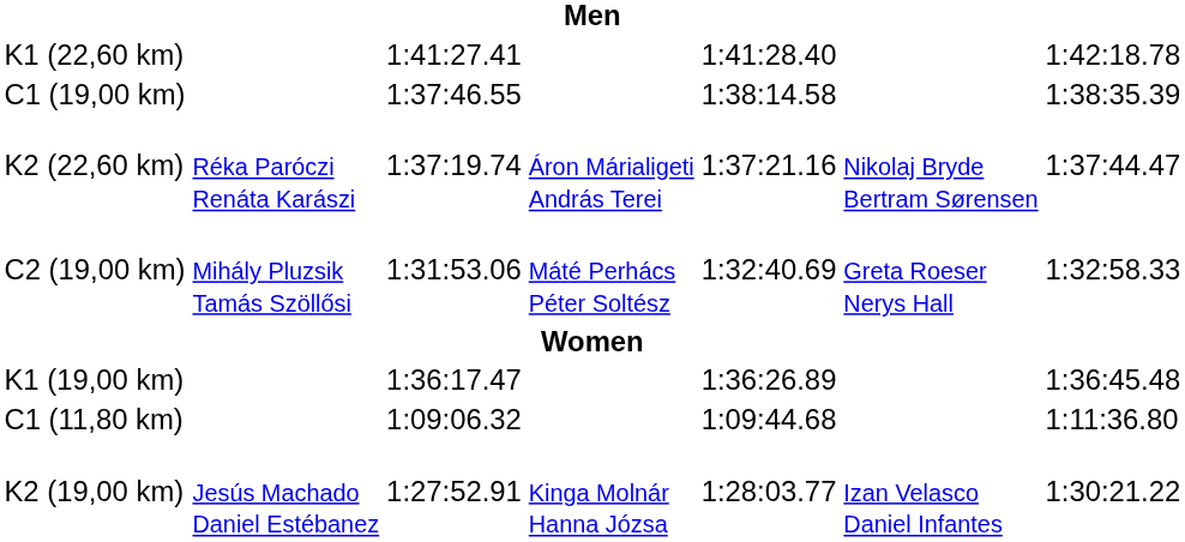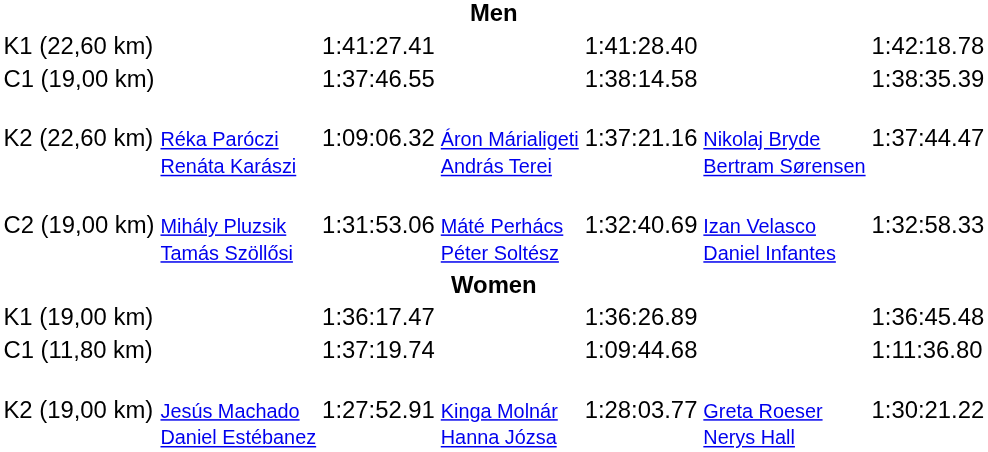 <table>
 <tr>
 <th colspan=7>Men</th>
 </tr>
 <tr>
 <td>K1 (22,60 km)</td>
 <td></td>
 <td>1:41:27.41</td>
 <td></td>
 <td>1:41:28.40</td>
 <td></td>
 <td>1:42:18.78</td>
 </tr>
 <tr>
 <td>C1 (19,00 km)</td>
 <td></td>
 <td>1:37:46.55</td>
 <td></td>
 <td>1:38:14.58</td>
 <td></td>
 <td>1:38:35.39</td>
 </tr>
 <tr>
 <td>K2 (22,60 km)</td>
 <td><br><small><a href='#'>Réka Paróczi</a><br><a href='#'>Renáta Karászi</a></small></td>
-<td>1:37:19.74</td>
+<td>1:09:06.32</td>
 <td><br><small><a href='#'>Áron Márialigeti</a><br><a href='#'>András Terei</a></small></td>
 <td>1:37:21.16</td>
 <td><br><small><a href='#'>Nikolaj Bryde</a><br><a href='#'>Bertram Sørensen</a></small></td>
 <td>1:37:44.47</td>
 </tr>
 <tr>
 <td>C2 (19,00 km)</td>
 <td><br><small><a href='#'>Mihály Pluzsik</a><br><a href='#'>Tamás Szöllősi</a></small></td>
 <td>1:31:53.06</td>
 <td><br><small><a href='#'>Máté Perhács</a><br><a href='#'>Péter Soltész</a></small></td>
 <td>1:32:40.69</td>
-<td><br><small><a href='#'>Greta Roeser</a><br><a href='#'>Nerys Hall</a></small></td>
+<td><br><small><a href='#'>Izan Velasco</a><br><a href='#'>Daniel Infantes</a></small></td>
 <td>1:32:58.33</td>
 </tr>
 <tr>
 <th colspan=7>Women</th>
 </tr>
 <tr>
 <td>K1 (19,00 km)</td>
 <td></td>
 <td>1:36:17.47</td>
 <td></td>
 <td>1:36:26.89</td>
 <td></td>
 <td>1:36:45.48</td>
 </tr>
 <tr>
 <td>C1 (11,80 km)</td>
 <td></td>
-<td>1:09:06.32</td>
+<td>1:37:19.74</td>
 <td></td>
 <td>1:09:44.68</td>
 <td></td>
 <td>1:11:36.80</td>
 </tr>
 <tr>
 <td>K2 (19,00 km)</td>
 <td><br><small><a href='#'>Jesús Machado</a><br><a href='#'>Daniel Estébanez</a></small></td>
 <td>1:27:52.91</td>
 <td><br><small><a href='#'>Kinga Molnár</a><br><a href='#'>Hanna Józsa</a></small></td>
 <td>1:28:03.77</td>
-<td><br><small><a href='#'>Izan Velasco</a><br><a href='#'>Daniel Infantes</a></small></td>
+<td><br><small><a href='#'>Greta Roeser</a><br><a href='#'>Nerys Hall</a></small></td>
 <td>1:30:21.22</td>
 </tr>
 </table>
